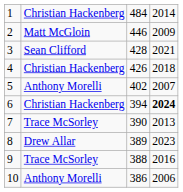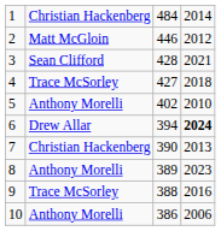 <table class="wikitable">
 <tr>
 <td>1</td>
 <td><a href='#'>Christian Hackenberg</a></td>
 <td>484</td>
 <td>2014</td>
 </tr>
 <tr>
 <td>2</td>
 <td><a href='#'>Matt McGloin</a></td>
 <td>446</td>
-<td>2009</td>
+<td>2012</td>
 </tr>
 <tr>
 <td>3</td>
 <td><a href='#'>Sean Clifford</a></td>
 <td>428</td>
 <td>2021</td>
 </tr>
 <tr>
 <td>4</td>
-<td><a href='#'>Christian Hackenberg</a></td>
-<td>426</td>
+<td><a href='#'>Trace McSorley</a></td>
+<td>427</td>
 <td>2018</td>
 </tr>
 <tr>
 <td>5</td>
 <td><a href='#'>Anthony Morelli</a></td>
 <td>402</td>
-<td>2007</td>
+<td>2010</td>
 </tr>
 <tr>
 <td>6</td>
-<td><a href='#'>Christian Hackenberg</a></td>
+<td><a href='#'>Drew Allar</a></td>
 <td>394</td>
 <td><strong>2024</strong></td>
 </tr>
 <tr>
 <td>7</td>
-<td><a href='#'>Trace McSorley</a></td>
+<td><a href='#'>Christian Hackenberg</a></td>
 <td>390</td>
 <td>2013</td>
 </tr>
 <tr>
 <td>8</td>
-<td><a href='#'>Drew Allar</a></td>
+<td><a href='#'>Anthony Morelli</a></td>
 <td>389</td>
 <td>2023</td>
 </tr>
 <tr>
 <td>9</td>
 <td><a href='#'>Trace McSorley</a></td>
 <td>388</td>
 <td>2016</td>
 </tr>
 <tr>
 <td>10</td>
 <td><a href='#'>Anthony Morelli</a></td>
 <td>386</td>
 <td>2006</td>
 </tr>
 </table>
